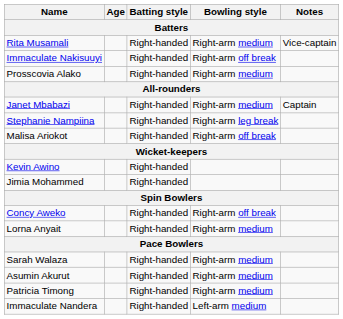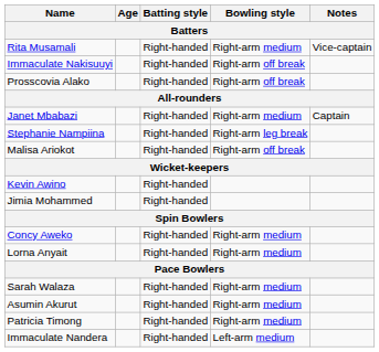 <table class="wikitable">
 <tr>
 <th>Name</th>
 <th>Age</th>
 <th>Batting style</th>
 <th>Bowling style</th>
 <th>Notes</th>
 </tr>
 <tr>
 <th colspan="5">Batters</th>
 </tr>
 <tr>
 <td><a href='#'>Rita Musamali</a></td>
 <td></td>
 <td>Right-handed</td>
 <td>Right-arm <a href='#'>medium</a></td>
 <td>Vice-captain</td>
 </tr>
 <tr>
 <td><a href='#'>Immaculate Nakisuuyi</a></td>
 <td></td>
 <td>Right-handed</td>
 <td>Right-arm <a href='#'>off break</a></td>
 <td></td>
 </tr>
 <tr>
 <td>Prosscovia Alako</td>
 <td></td>
 <td>Right-handed</td>
-<td>Right-arm <a href='#'>medium</a></td>
+<td>Right-arm <a href='#'>off break</a></td>
 <td></td>
 </tr>
 <tr>
 <th colspan="5">All-rounders</th>
 </tr>
 <tr>
 <td><a href='#'>Janet Mbabazi</a></td>
 <td></td>
 <td>Right-handed</td>
 <td>Right-arm <a href='#'>medium</a></td>
 <td>Captain</td>
 </tr>
 <tr>
 <td><a href='#'>Stephanie Nampiina</a></td>
 <td></td>
 <td>Right-handed</td>
 <td>Right-arm <a href='#'>leg break</a></td>
 <td></td>
 </tr>
 <tr>
 <td>Malisa Ariokot</td>
 <td></td>
 <td>Right-handed</td>
 <td>Right-arm <a href='#'>off break</a></td>
 <td></td>
 </tr>
 <tr>
 <th colspan="5">Wicket-keepers</th>
 </tr>
 <tr>
 <td><a href='#'>Kevin Awino</a></td>
 <td></td>
 <td>Right-handed</td>
 <td></td>
 <td></td>
 </tr>
 <tr>
 <td>Jimia Mohammed</td>
 <td></td>
 <td>Right-handed</td>
 <td></td>
 <td></td>
 </tr>
 <tr>
 <th colspan="5">Spin Bowlers</th>
 </tr>
 <tr>
 <td><a href='#'>Concy Aweko</a></td>
 <td></td>
 <td>Right-handed</td>
-<td>Right-arm <a href='#'>off break</a></td>
+<td>Right-arm <a href='#'>medium</a></td>
 <td></td>
 </tr>
 <tr>
 <td>Lorna Anyait</td>
 <td></td>
 <td>Right-handed</td>
 <td>Right-arm <a href='#'>medium</a></td>
 <td></td>
 </tr>
 <tr>
 <th colspan="5">Pace Bowlers</th>
 </tr>
 <tr>
 <td>Sarah Walaza</td>
 <td></td>
 <td>Right-handed</td>
 <td>Right-arm <a href='#'>medium</a></td>
 <td></td>
 </tr>
 <tr>
 <td>Asumin Akurut</td>
 <td></td>
 <td>Right-handed</td>
 <td>Right-arm <a href='#'>medium</a></td>
 <td></td>
 </tr>
 <tr>
 <td>Patricia Timong</td>
 <td></td>
 <td>Right-handed</td>
 <td>Right-arm <a href='#'>medium</a></td>
 <td></td>
 </tr>
 <tr>
 <td>Immaculate Nandera</td>
 <td></td>
 <td>Right-handed</td>
 <td>Left-arm <a href='#'>medium</a></td>
 <td></td>
 </tr>
 </table>
